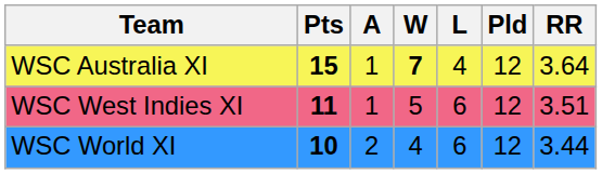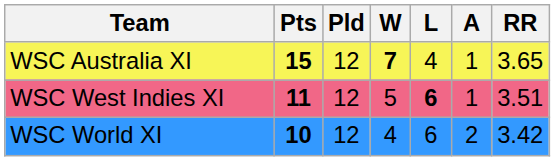 <table class="wikitable" style="text-align:center;">
 <tr>
 <th width=175>Team</th>
 <th width=20  abbr="Points">Pts</th>
-<th width=20  abbr="No Result">A</th>
+<th width=20  abbr="Played">Pld</th>
 <th width=20  abbr="Won">W</th>
 <th width=20  abbr="Lost">L</th>
-<th width=20  abbr="Played">Pld</th>
+<th width=20  abbr="No Result">A</th>
 <th width=20  abbr="Run Rate">RR</th>
 </tr>
 <tr style="background:#F7F557;">
 <td style="text-align:left;">WSC Australia XI</td>
 <td><strong>15</strong></td>
-<td>1</td>
+<td>12</td>
 <td><strong>7</strong></td>
 <td>4</td>
-<td>12</td>
-<td>3.64</td>
+<td>1</td>
+<td>3.65</td>
 </tr>
 <tr style="background:#F16787;">
 <td style="text-align:left;">WSC West Indies XI</td>
 <td><strong>11</strong></td>
+<td>12</td>
+<td>5</td>
+<td><strong>6</strong></td>
 <td>1</td>
-<td>5</td>
-<td>6</td>
-<td>12</td>
 <td>3.51</td>
 </tr>
 <tr style="background:#3399FF;">
 <td style="text-align:left;">WSC World XI</td>
 <td><strong>10</strong></td>
-<td>2</td>
+<td>12</td>
 <td>4</td>
 <td>6</td>
-<td>12</td>
-<td>3.44</td>
+<td>2</td>
+<td>3.42</td>
 </tr>
 </table>
